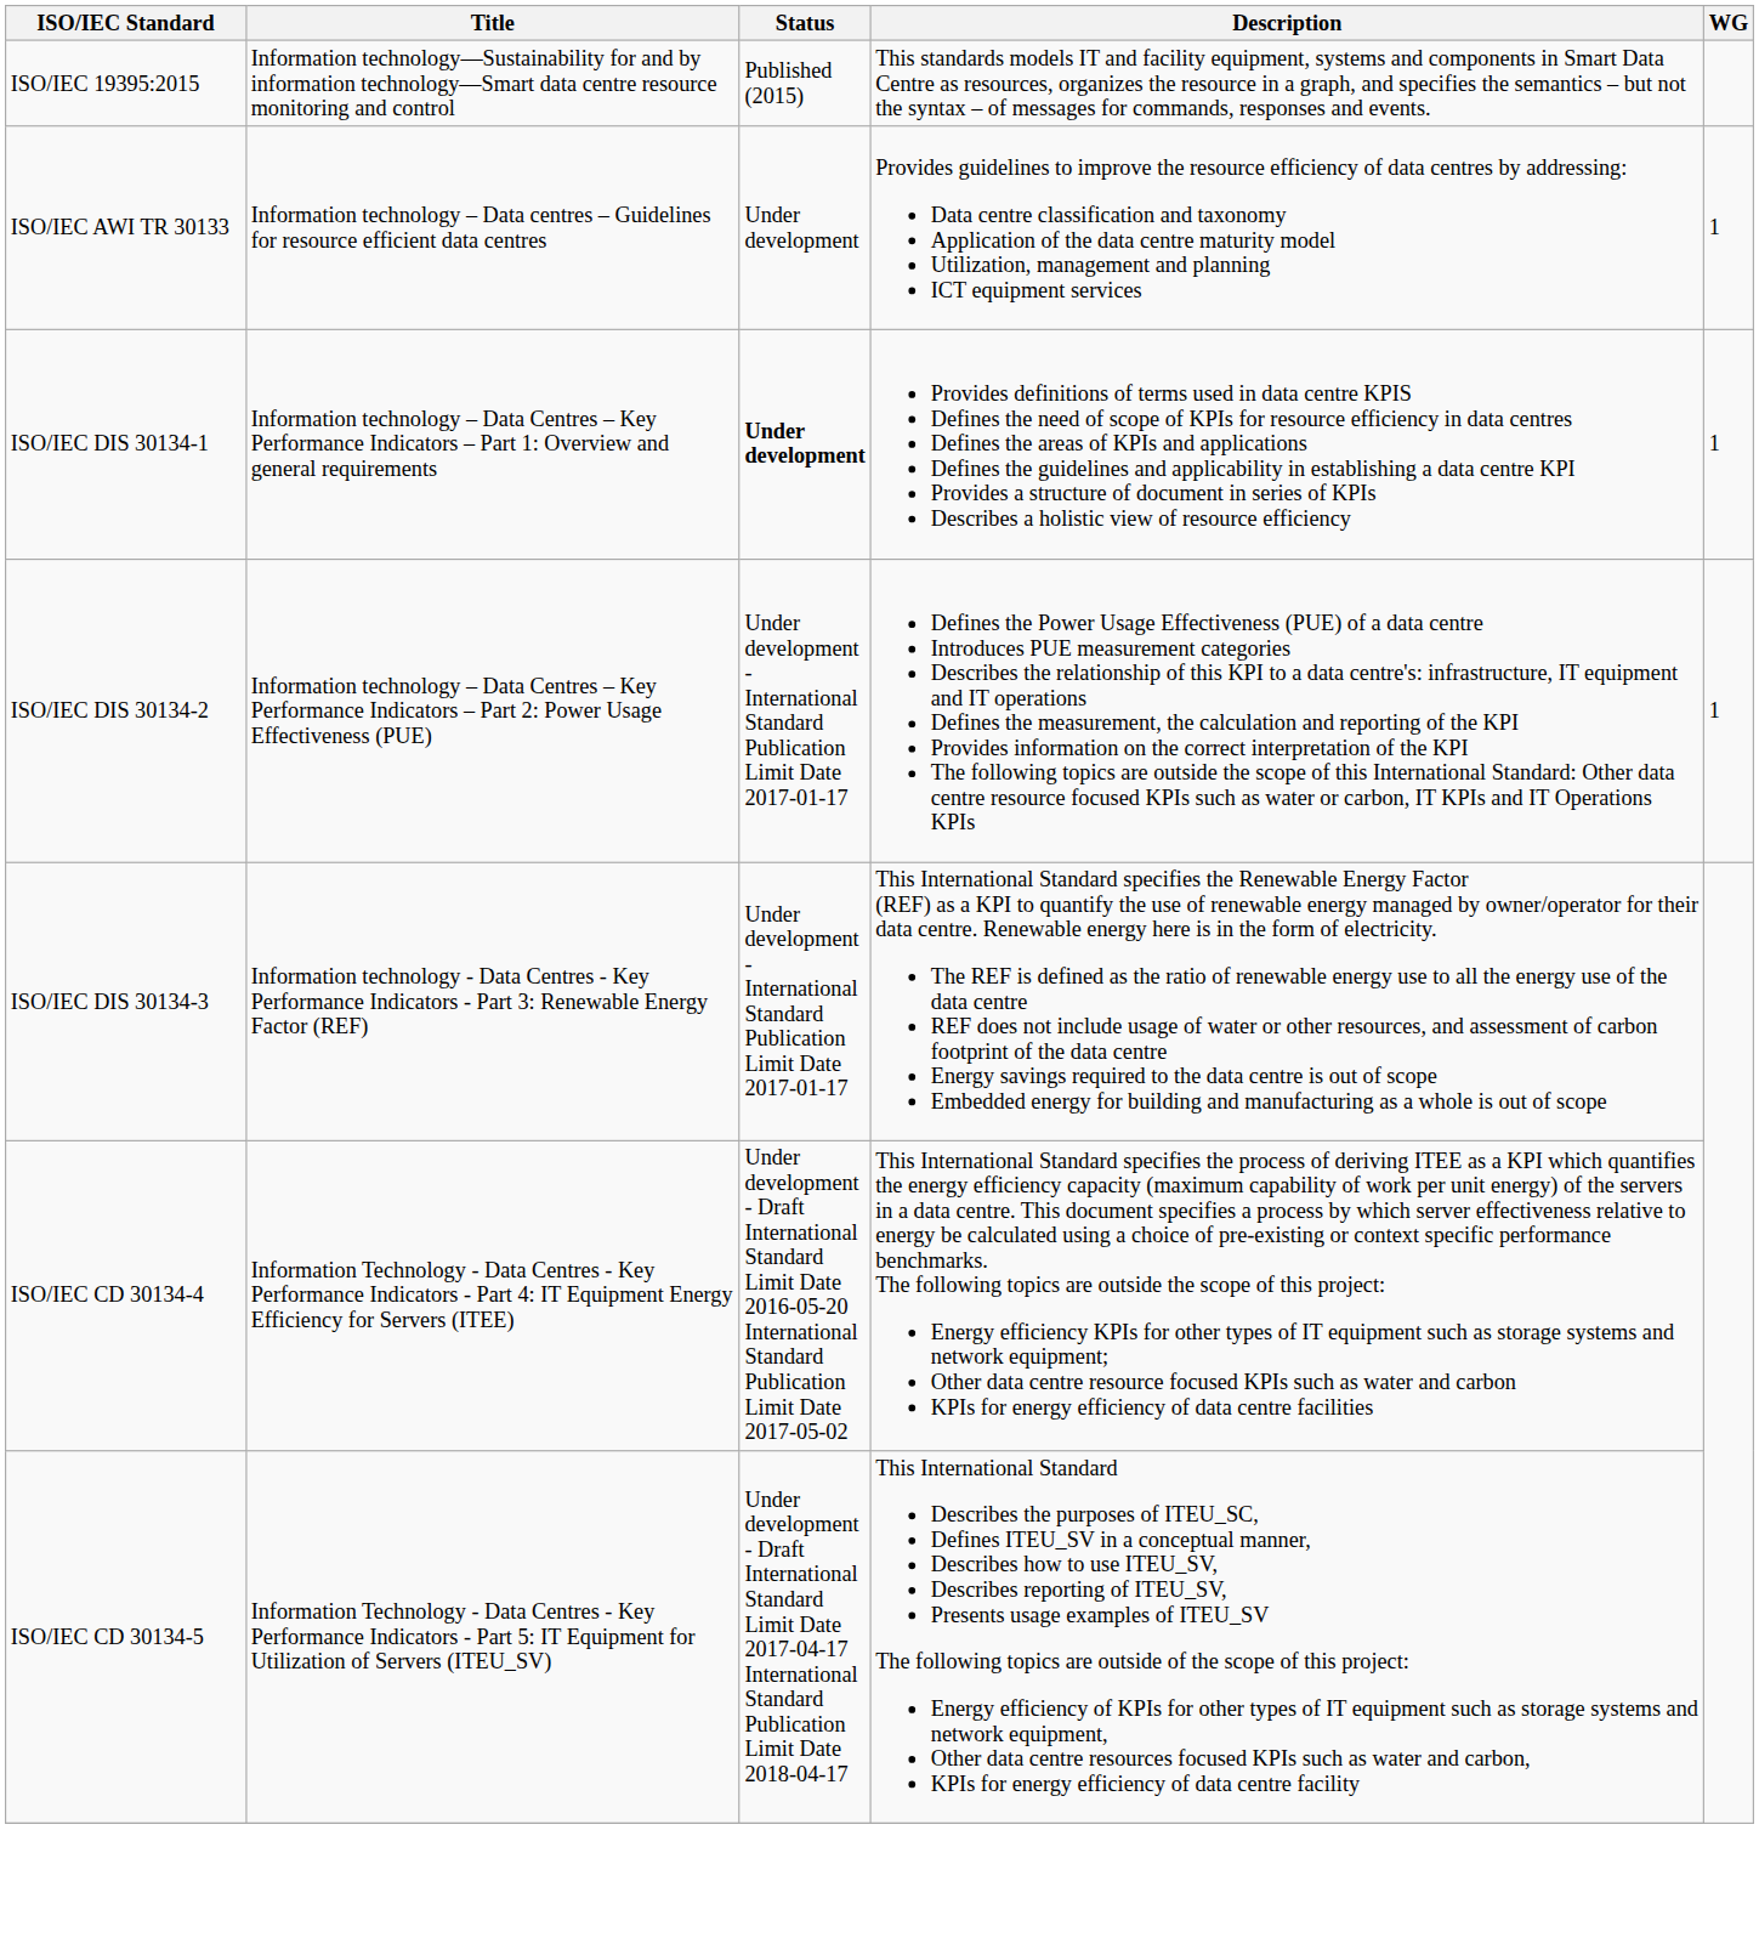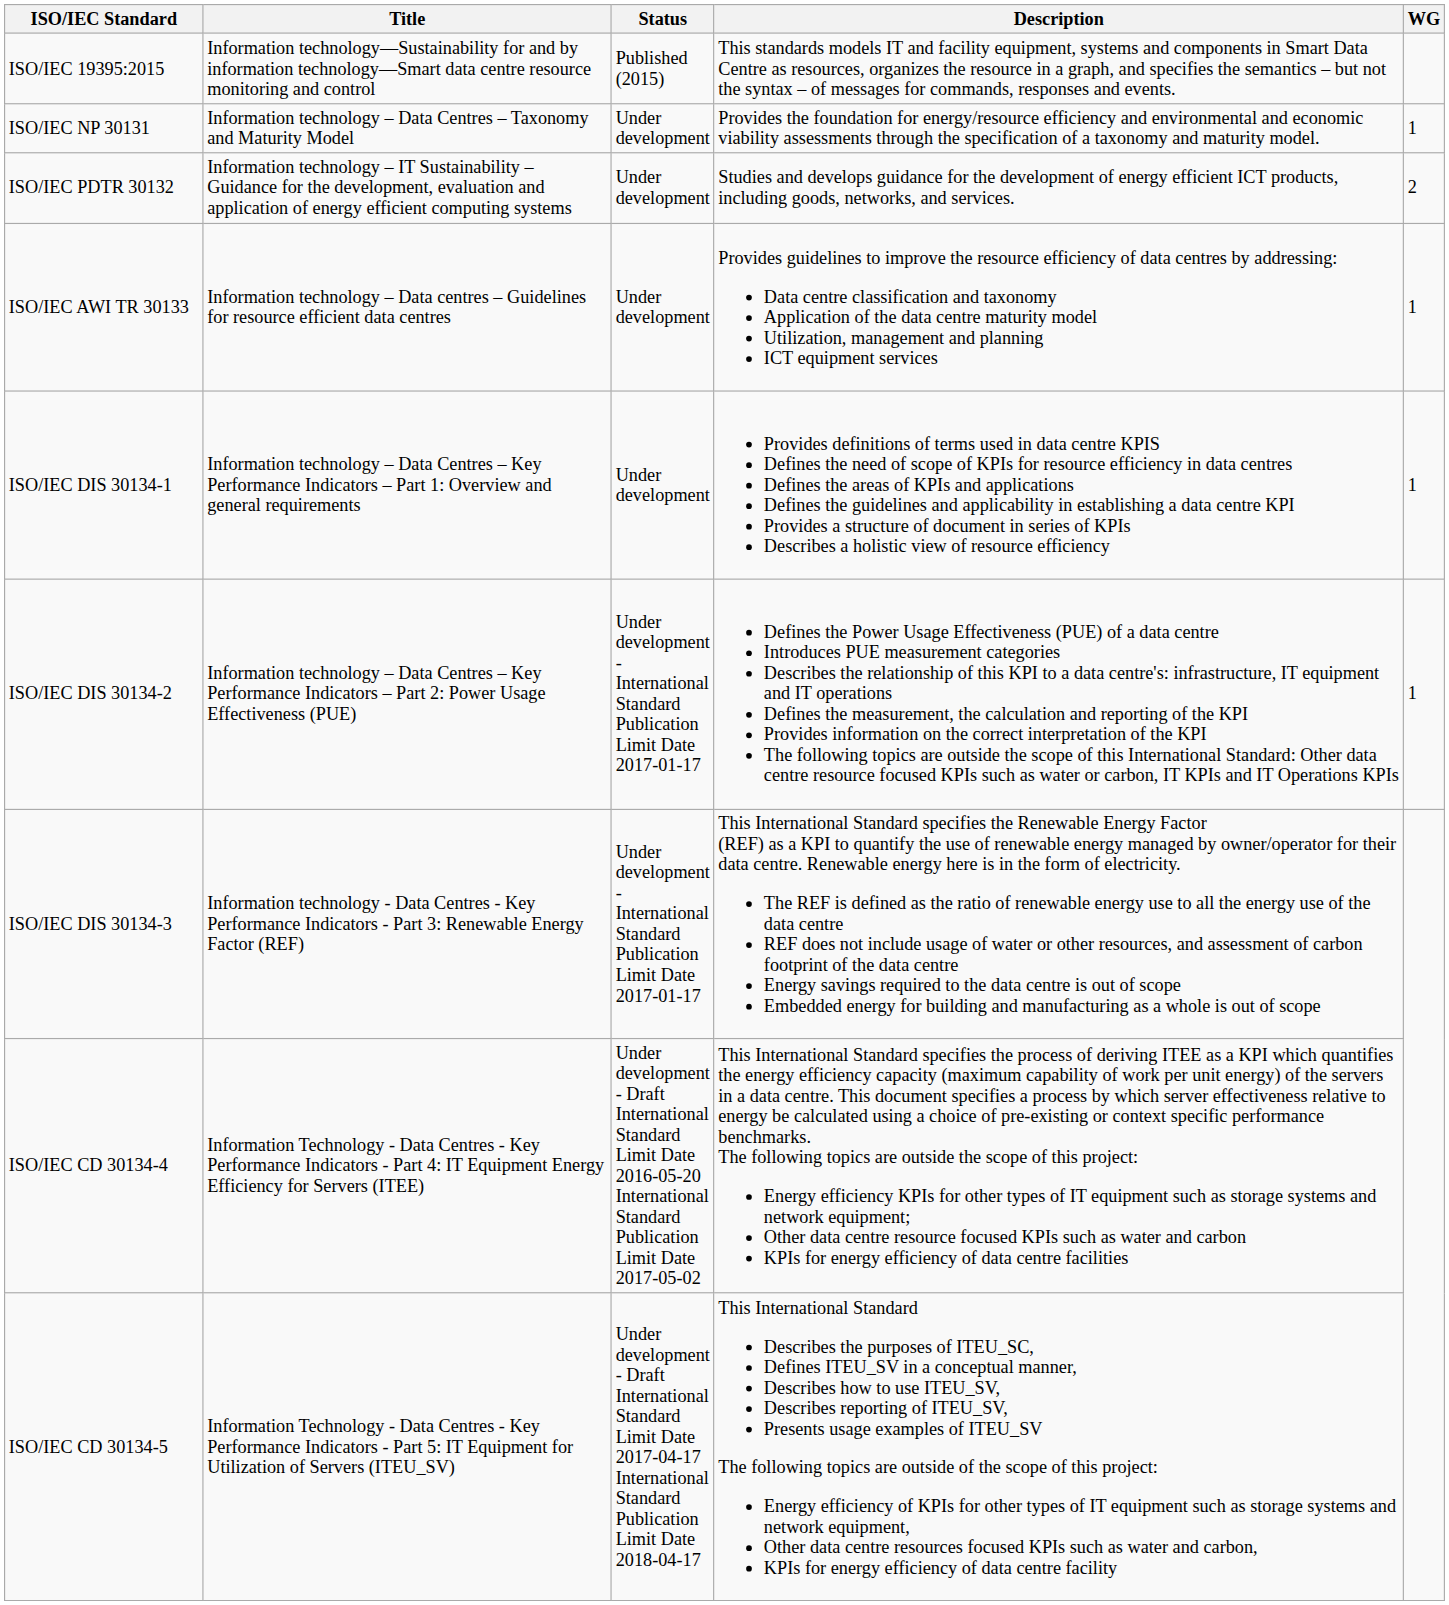 <table class="wikitable sortable" width="100%">
 <tr>
 <th width="14%">ISO/IEC Standard</th>
 <th width="29%">Title</th>
 <th width="6%">Status</th>
 <th width="49%">Description</th>
 <th width= "2%">WG</th>
 </tr>
 <tr>
 <td>ISO/IEC 19395:2015</td>
 <td>Information technology—Sustainability for and by information technology—Smart data centre resource monitoring and control</td>
 <td>Published (2015)</td>
 <td>This standards models IT and facility equipment, systems and components in Smart Data Centre as resources, organizes the resource in a graph, and specifies the semantics – but not the syntax – of messages for commands, responses and events.</td>
 </tr>
 <tr>
+<td>ISO/IEC NP 30131</td>
+<td>Information technology – Data Centres – Taxonomy and Maturity Model</td>
+<td>Under development</td>
+<td>Provides the foundation for energy/resource efficiency and environmental and economic viability assessments through the specification of a taxonomy and maturity model.</td>
+<td>1</td>
+</tr>
+<tr>
+<td>ISO/IEC PDTR 30132</td>
+<td>Information technology – IT Sustainability – Guidance for the development, evaluation and application of energy efficient computing systems</td>
+<td>Under development</td>
+<td>Studies and develops guidance for the development of energy efficient ICT products, including goods, networks, and services.</td>
+<td>2</td>
+</tr>
+<tr>
 <td>ISO/IEC AWI TR 30133</td>
 <td>Information technology – Data centres – Guidelines for resource efficient data centres</td>
 <td>Under development</td>
 <td><br>Provides guidelines to improve the resource efficiency of data centres by addressing:<ul><li>Data centre classification and taxonomy</li><li>Application of the data centre maturity model</li><li>Utilization, management and planning</li><li>ICT equipment services</li></ul></td>
 <td>1</td>
 </tr>
 <tr>
 <td>ISO/IEC DIS 30134-1</td>
 <td>Information technology – Data Centres – Key Performance Indicators – Part 1: Overview and general requirements</td>
-<td><strong>Under development</strong></td>
+<td>Under development</td>
 <td><br><ul><li>Provides definitions of terms used in data centre KPIS</li><li>Defines the need of scope of KPIs for resource efficiency in data centres</li><li>Defines the areas of KPIs and applications</li><li>Defines the guidelines and applicability in establishing a data centre KPI</li><li>Provides a structure of document in series of KPIs</li><li>Describes a holistic view of resource efficiency</li></ul></td>
 <td>1</td>
 </tr>
 <tr>
 <td>ISO/IEC DIS 30134-2</td>
 <td>Information technology – Data Centres – Key Performance Indicators – Part 2: Power Usage Effectiveness (PUE)</td>
 <td>Under development - International Standard Publication Limit Date 2017-01-17</td>
 <td><br><ul><li>Defines the Power Usage Effectiveness (PUE) of a data centre</li><li>Introduces PUE measurement categories</li><li>Describes the relationship of this KPI to a data centre's: infrastructure, IT equipment and IT operations</li><li>Defines the measurement, the calculation and reporting of the KPI</li><li>Provides information on the correct interpretation of the KPI</li><li>The following topics are outside the scope of this International Standard: Other data centre resource focused KPIs such as water or carbon, IT KPIs and IT Operations KPIs</li></ul></td>
 <td>1</td>
 </tr>
 <tr>
 <td>ISO/IEC DIS 30134-3</td>
 <td>Information technology - Data Centres - Key Performance Indicators - Part 3: Renewable Energy Factor (REF)</td>
 <td>Under development - International Standard Publication Limit Date 2017-01-17</td>
 <td>This International Standard specifies the Renewable Energy Factor<br>(REF) as a KPI to quantify the use of renewable energy managed by owner/operator for their data centre. Renewable energy here is in the form of electricity.<ul><li>The REF is defined as the ratio of renewable energy use to all the energy use of the data centre</li><li>REF does not include usage of water or other resources, and assessment of carbon footprint of the data centre</li><li>Energy savings required to the data centre is out of scope</li><li>Embedded energy for building and manufacturing as a whole is out of scope</li></ul></td>
 </tr>
 <tr>
 <td>ISO/IEC CD 30134-4</td>
 <td>Information Technology - Data Centres - Key Performance Indicators - Part 4: IT Equipment Energy Efficiency for Servers (ITEE)</td>
 <td>Under development - Draft International Standard Limit Date 2016-05-20 International Standard Publication Limit Date 2017-05-02</td>
 <td>This International Standard specifies the process of deriving ITEE as a KPI which quantifies the energy efficiency capacity (maximum capability of work per unit energy) of the servers in a data centre.  This document specifies a process by which server effectiveness relative to energy be calculated using a choice of pre-existing or context specific performance benchmarks.<br>The following topics are outside the scope of this project:<ul><li>Energy efficiency KPIs for other types of IT equipment such as storage systems and network equipment;</li><li>Other data centre resource focused KPIs such as water and carbon</li><li>KPIs for energy efficiency of data centre facilities</li></ul></td>
 </tr>
 <tr>
 <td>ISO/IEC CD 30134-5</td>
 <td>Information Technology - Data Centres - Key Performance Indicators - Part 5: IT Equipment for Utilization of Servers (ITEU_SV)</td>
 <td>Under development - Draft International Standard Limit Date 2017-04-17 International Standard Publication Limit Date 2018-04-17</td>
 <td>This International Standard<br><ul><li>Describes the purposes of ITEU_SC,</li><li>Defines ITEU_SV in a conceptual manner,</li><li>Describes how to use ITEU_SV,</li><li>Describes reporting of ITEU_SV,</li><li>Presents usage examples of ITEU_SV</li></ul>The following topics are outside of the scope of this project:<ul><li>Energy efficiency of KPIs for other types of IT equipment such as storage systems and network equipment,</li><li>Other data centre resources focused KPIs such as water and carbon,</li><li>KPIs for energy efficiency of data centre facility</li></ul></td>
 </tr>
 <tr>
 </tr>
 </table>
